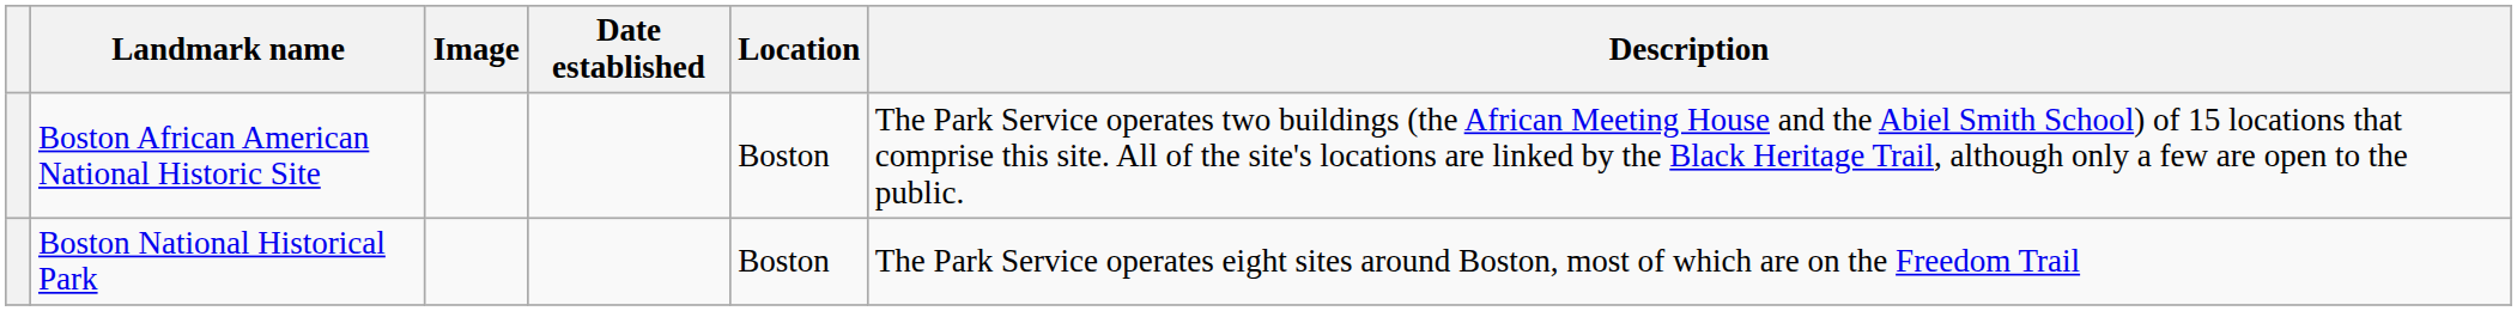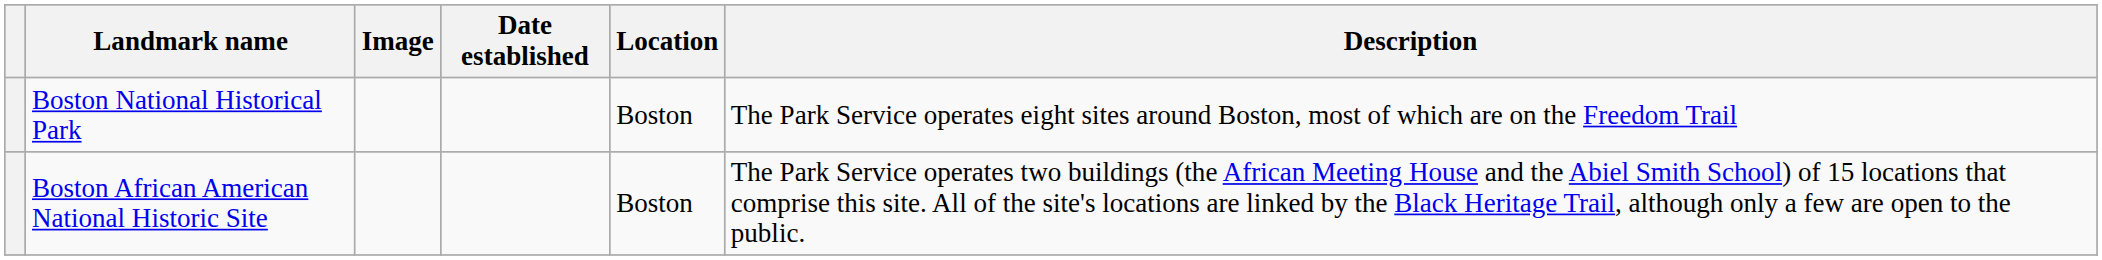 <table class="wikitable sortable" style="width:98%">
 <tr>
 <th width="1%"></th>
 <th scope="col"><strong>Landmark name</strong><br></th>
 <th scope="col" class="unsortable"><strong>Image</strong></th>
 <th scope="col" date><strong>Date established</strong></th>
 <th scope="col"><strong>Location</strong></th>
 <th scope="col" class="unsortable"><strong>Description</strong></th>
 </tr>
 <tr>
 <th></th>
+<td><a href='#'>Boston National Historical Park</a></td>
+<td></td>
+<td></td>
+<td>Boston</td>
+<td>The Park Service operates eight sites around Boston, most of which are on the <a href='#'>Freedom Trail</a></td>
+</tr>
+<tr>
+<th></th>
 <td><a href='#'>Boston African American National Historic Site</a></td>
 <td></td>
 <td></td>
 <td>Boston</td>
 <td>The Park Service operates two buildings (the <a href='#'>African Meeting House</a> and the <a href='#'>Abiel Smith School</a>) of 15 locations that comprise this site.  All of the site's locations are linked by the <a href='#'>Black Heritage Trail</a>, although only a few are open to the public.</td>
 </tr>
-<tr>
-<th></th>
-<td><a href='#'>Boston National Historical Park</a></td>
-<td></td>
-<td></td>
-<td>Boston</td>
-<td>The Park Service operates eight sites around Boston, most of which are on the <a href='#'>Freedom Trail</a></td>
-</tr>
 </table>
